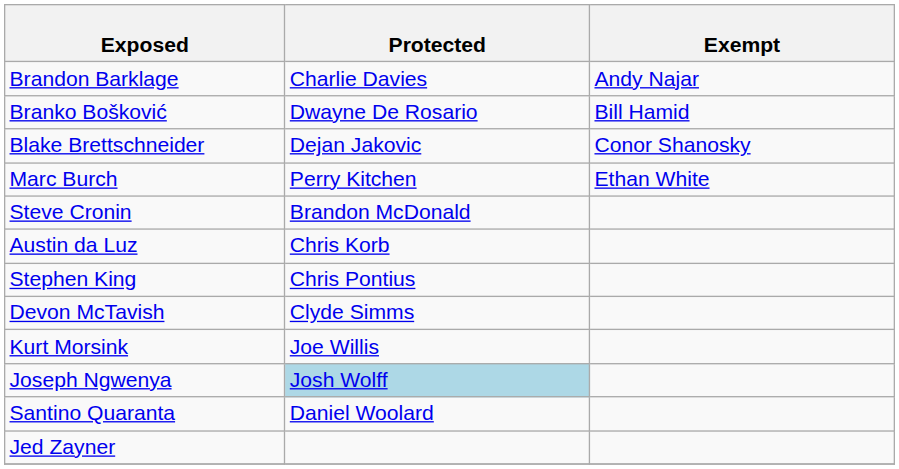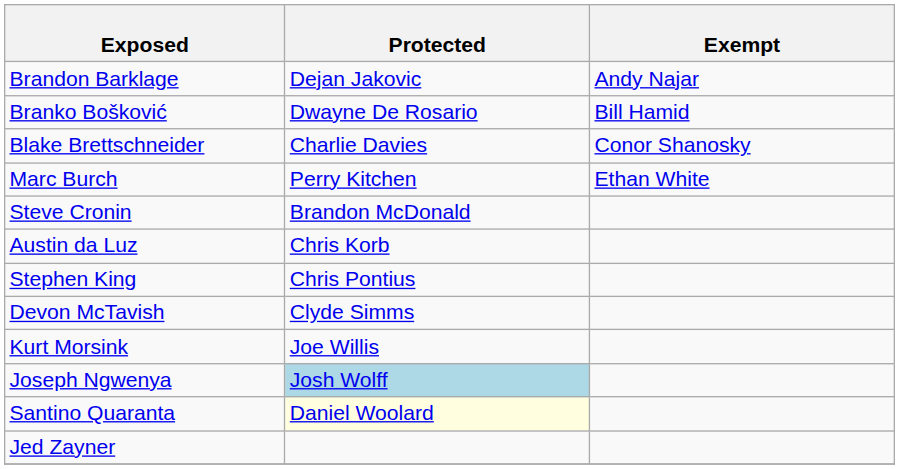 <table class="wikitable">
 <tr>
 <th style="width:23%"><br>Exposed</th>
 <th style="width:25%"><br>Protected</th>
 <th style="width:25%"><br>Exempt</th>
 </tr>
 <tr>
 <td><a href='#'>Brandon Barklage</a></td>
-<td><a href='#'>Charlie Davies</a></td>
+<td><a href='#'>Dejan Jakovic</a></td>
 <td><a href='#'>Andy Najar</a></td>
 </tr>
 <tr>
 <td><a href='#'>Branko Bošković</a></td>
 <td><a href='#'>Dwayne De Rosario</a></td>
 <td><a href='#'>Bill Hamid</a></td>
 </tr>
 <tr>
 <td><a href='#'>Blake Brettschneider</a></td>
-<td><a href='#'>Dejan Jakovic</a></td>
+<td><a href='#'>Charlie Davies</a></td>
 <td><a href='#'>Conor Shanosky</a></td>
 </tr>
 <tr>
 <td><a href='#'>Marc Burch</a></td>
 <td><a href='#'>Perry Kitchen</a></td>
 <td><a href='#'>Ethan White</a></td>
 </tr>
 <tr>
 <td><a href='#'>Steve Cronin</a></td>
 <td><a href='#'>Brandon McDonald</a></td>
 <td></td>
 </tr>
 <tr>
 <td><a href='#'>Austin da Luz</a></td>
 <td><a href='#'>Chris Korb</a></td>
 <td></td>
 </tr>
 <tr>
 <td><a href='#'>Stephen King</a></td>
 <td><a href='#'>Chris Pontius</a></td>
 <td></td>
 </tr>
 <tr>
 <td><a href='#'>Devon McTavish</a></td>
 <td><a href='#'>Clyde Simms</a></td>
 <td></td>
 </tr>
 <tr>
 <td><a href='#'>Kurt Morsink</a></td>
 <td><a href='#'>Joe Willis</a></td>
 <td></td>
 </tr>
 <tr>
 <td><a href='#'>Joseph Ngwenya</a></td>
 <td style="background: lightblue;"><a href='#'>Josh Wolff</a></td>
 <td></td>
 </tr>
 <tr>
 <td><a href='#'>Santino Quaranta</a></td>
-<td><a href='#'>Daniel Woolard</a></td>
+<td style="background: lightyellow;"><a href='#'>Daniel Woolard</a></td>
 <td></td>
 </tr>
 <tr>
 <td><a href='#'>Jed Zayner</a></td>
 <td></td>
 <td></td>
 </tr>
 <tr>
 </tr>
 </table>
